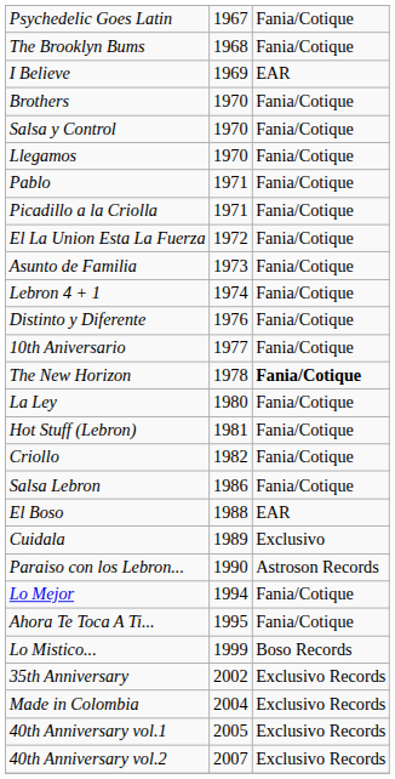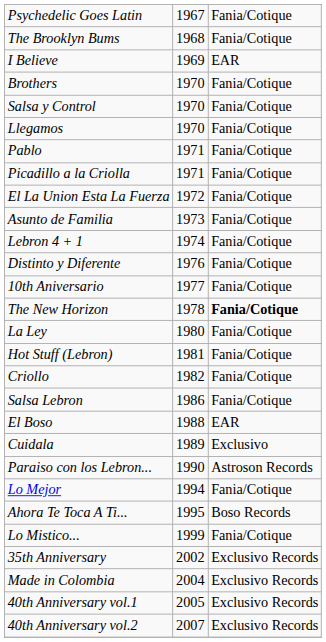 <table class="wikitable">
 <tr>
 <td><em>Psychedelic Goes Latin</em></td>
 <td>1967</td>
 <td>Fania/Cotique</td>
 </tr>
 <tr>
 <td><em>The Brooklyn Bums</em></td>
 <td>1968</td>
 <td>Fania/Cotique</td>
 </tr>
 <tr>
 <td><em>I Believe</em></td>
 <td>1969</td>
 <td>EAR</td>
 </tr>
 <tr>
 <td><em>Brothers</em></td>
 <td>1970</td>
 <td>Fania/Cotique</td>
 </tr>
 <tr>
 <td><em>Salsa y Control</em></td>
 <td>1970</td>
 <td>Fania/Cotique</td>
 </tr>
 <tr>
 <td><em>Llegamos</em></td>
 <td>1970</td>
 <td>Fania/Cotique</td>
 </tr>
 <tr>
 <td><em>Pablo</em></td>
 <td>1971</td>
 <td>Fania/Cotique</td>
 </tr>
 <tr>
 <td><em>Picadillo a la Criolla</em></td>
 <td>1971</td>
 <td>Fania/Cotique</td>
 </tr>
 <tr>
 <td><em>El La Union Esta La Fuerza</em></td>
 <td>1972</td>
 <td>Fania/Cotique</td>
 </tr>
 <tr>
 <td><em>Asunto de Familia</em></td>
 <td>1973</td>
 <td>Fania/Cotique</td>
 </tr>
 <tr>
 <td><em>Lebron 4 + 1 </em></td>
 <td>1974</td>
 <td>Fania/Cotique</td>
 </tr>
 <tr>
 <td><em>Distinto y Diferente</em></td>
 <td>1976</td>
 <td>Fania/Cotique</td>
 </tr>
 <tr>
 <td><em>10th Aniversario</em></td>
 <td>1977</td>
 <td>Fania/Cotique</td>
 </tr>
 <tr>
 <td><em>The New Horizon</em></td>
 <td>1978</td>
 <td><strong>Fania/Cotique</strong></td>
 </tr>
 <tr>
 <td><em>La Ley</em></td>
 <td>1980</td>
 <td>Fania/Cotique</td>
 </tr>
 <tr>
 <td><em>Hot Stuff (Lebron)</em></td>
 <td>1981</td>
 <td>Fania/Cotique</td>
 </tr>
 <tr>
 <td><em>Criollo</em></td>
 <td>1982</td>
 <td>Fania/Cotique</td>
 </tr>
 <tr>
 <td><em>Salsa Lebron</em></td>
 <td>1986</td>
 <td>Fania/Cotique</td>
 </tr>
 <tr>
 <td><em>El Boso</em></td>
 <td>1988</td>
 <td>EAR</td>
 </tr>
 <tr>
 <td><em>Cuidala</em></td>
 <td>1989</td>
 <td>Exclusivo</td>
 </tr>
 <tr>
 <td><em>Paraiso con los Lebron...</em></td>
 <td>1990</td>
 <td>Astroson Records</td>
 </tr>
 <tr>
 <td><em><a href='#'>Lo Mejor</a></em></td>
 <td>1994</td>
 <td>Fania/Cotique</td>
 </tr>
 <tr>
 <td><em>Ahora Te Toca A Ti...</em></td>
 <td>1995</td>
-<td>Fania/Cotique</td>
+<td>Boso Records</td>
 </tr>
 <tr>
 <td><em>Lo Mistico...</em></td>
 <td>1999</td>
-<td>Boso Records</td>
+<td>Fania/Cotique</td>
 </tr>
 <tr>
 <td><em>35th Anniversary</em></td>
 <td>2002</td>
 <td>Exclusivo Records</td>
 </tr>
 <tr>
 <td><em>Made in Colombia</em></td>
 <td>2004</td>
 <td>Exclusivo Records</td>
 </tr>
 <tr>
 <td><em>40th Anniversary vol.1</em></td>
 <td>2005</td>
 <td>Exclusivo Records</td>
 </tr>
 <tr>
 <td><em>40th Anniversary vol.2</em></td>
 <td>2007</td>
 <td>Exclusivo Records</td>
 </tr>
 <tr>
 </tr>
 </table>
